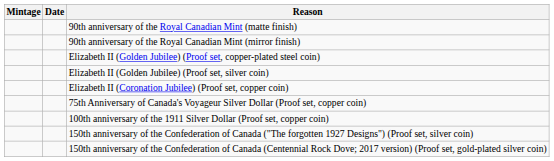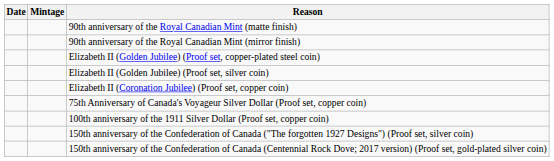 <table class="wikitable sortable">
 <tr>
+<th>Date</th>
 <th>Mintage</th>
-<th>Date</th>
 <th class="unsortable">Reason</th>
 </tr>
 <tr>
 <td></td>
 <td></td>
 <td>90th anniversary of the <a href='#'>Royal Canadian Mint</a> (matte finish)</td>
 </tr>
 <tr>
 <td></td>
 <td></td>
 <td>90th anniversary of the Royal Canadian Mint (mirror finish)</td>
 </tr>
 <tr>
 <td></td>
 <td></td>
 <td>Elizabeth II (<a href='#'>Golden Jubilee</a>) (<a href='#'>Proof set</a>, copper-plated steel coin)</td>
 </tr>
 <tr>
 <td></td>
 <td></td>
 <td>Elizabeth II (Golden Jubilee) (Proof set, silver coin)</td>
 </tr>
 <tr>
 <td></td>
 <td></td>
 <td>Elizabeth II (<a href='#'>Coronation Jubilee</a>) (Proof set, copper coin)</td>
 </tr>
 <tr>
 <td></td>
 <td></td>
 <td>75th Anniversary of Canada's Voyageur Silver Dollar (Proof set, copper coin)</td>
 </tr>
 <tr>
 <td></td>
 <td></td>
 <td>100th anniversary of the 1911 Silver Dollar (Proof set, copper coin)</td>
 </tr>
 <tr>
 <td></td>
 <td></td>
 <td>150th anniversary of the Confederation of Canada ("The forgotten 1927 Designs") (Proof set, silver coin)</td>
 </tr>
 <tr>
 <td></td>
 <td></td>
 <td>150th anniversary of the Confederation of Canada (Centennial Rock Dove; 2017 version) (Proof set, gold-plated silver coin)</td>
 </tr>
 </table>
